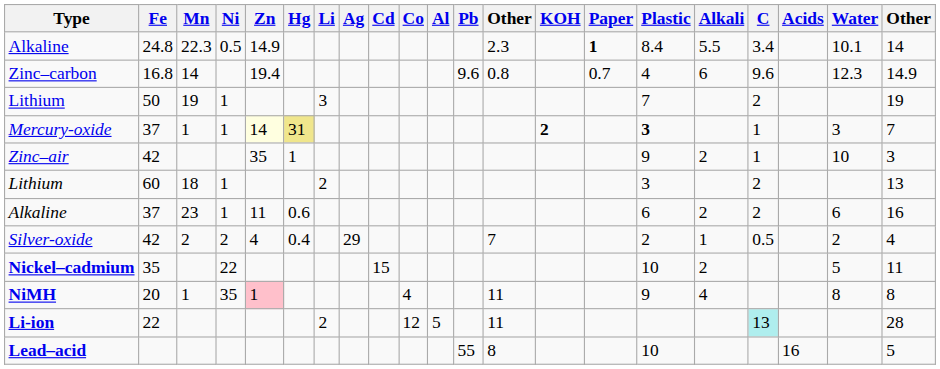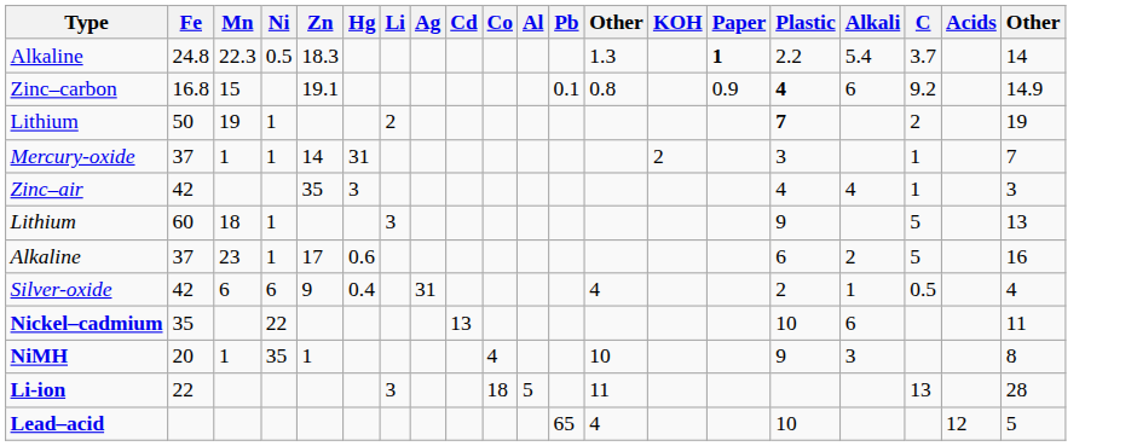 <table class="wikitable">
 <tr>
 <th>Type</th>
 <th><a href='#'>Fe</a></th>
 <th><a href='#'>Mn</a></th>
 <th><a href='#'>Ni</a></th>
 <th><a href='#'>Zn</a></th>
 <th><a href='#'>Hg</a></th>
 <th><a href='#'>Li</a></th>
 <th><a href='#'>Ag</a></th>
 <th><a href='#'>Cd</a></th>
 <th><a href='#'>Co</a></th>
 <th><a href='#'>Al</a></th>
 <th><a href='#'>Pb</a></th>
 <th>Other</th>
 <th><a href='#'>KOH</a></th>
 <th><a href='#'>Paper</a></th>
 <th><a href='#'>Plastic</a></th>
 <th><a href='#'>Alkali</a></th>
 <th><a href='#'>C</a></th>
 <th><a href='#'>Acids</a></th>
-<th><a href='#'>Water</a></th>
 <th>Other</th>
 </tr>
 <tr>
 <td><a href='#'>Alkaline</a></td>
 <td>24.8</td>
 <td>22.3</td>
 <td>0.5</td>
-<td>14.9</td>
+<td>18.3</td>
 <td></td>
 <td></td>
 <td></td>
 <td></td>
 <td></td>
 <td></td>
 <td></td>
-<td>2.3</td>
+<td>1.3</td>
 <td></td>
 <td><strong>1</strong></td>
-<td>8.4</td>
-<td>5.5</td>
-<td>3.4</td>
+<td>2.2</td>
+<td>5.4</td>
+<td>3.7</td>
 <td></td>
-<td>10.1</td>
 <td>14</td>
 </tr>
 <tr>
 <td><a href='#'>Zinc–carbon</a></td>
 <td>16.8</td>
-<td>14</td>
+<td>15</td>
 <td></td>
-<td>19.4</td>
+<td>19.1</td>
 <td></td>
 <td></td>
 <td></td>
 <td></td>
 <td></td>
 <td></td>
-<td>9.6</td>
+<td>0.1</td>
 <td>0.8</td>
 <td></td>
-<td>0.7</td>
-<td>4</td>
+<td>0.9</td>
+<td><strong>4</strong></td>
 <td>6</td>
-<td>9.6</td>
+<td>9.2</td>
 <td></td>
-<td>12.3</td>
 <td>14.9</td>
 </tr>
 <tr>
 <td><a href='#'>Lithium</a></td>
 <td>50</td>
 <td>19</td>
+<td>1</td>
+<td></td>
+<td></td>
+<td>2</td>
+<td></td>
+<td></td>
+<td></td>
+<td></td>
+<td></td>
+<td></td>
+<td></td>
+<td></td>
+<td><strong>7</strong></td>
+<td></td>
+<td>2</td>
+<td></td>
+<td>19</td>
+</tr>
+<tr>
+<td><em><a href='#'>Mercury-oxide</a></em></td>
+<td>37</td>
+<td>1</td>
+<td>1</td>
+<td>14</td>
+<td>31</td>
+<td></td>
+<td></td>
+<td></td>
+<td></td>
+<td></td>
+<td></td>
+<td></td>
+<td>2</td>
+<td></td>
+<td>3</td>
+<td></td>
+<td>1</td>
+<td></td>
+<td>7</td>
+</tr>
+<tr>
+<td><em><a href='#'>Zinc–air</a></em></td>
+<td>42</td>
+<td></td>
+<td></td>
+<td>35</td>
+<td>3</td>
+<td></td>
+<td></td>
+<td></td>
+<td></td>
+<td></td>
+<td></td>
+<td></td>
+<td></td>
+<td></td>
+<td>4</td>
+<td>4</td>
+<td>1</td>
+<td></td>
+<td>3</td>
+</tr>
+<tr>
+<td><em>Lithium</em></td>
+<td>60</td>
+<td>18</td>
 <td>1</td>
 <td></td>
 <td></td>
 <td>3</td>
 <td></td>
 <td></td>
 <td></td>
 <td></td>
 <td></td>
 <td></td>
 <td></td>
 <td></td>
-<td>7</td>
+<td>9</td>
 <td></td>
-<td>2</td>
-<td></td>
-<td></td>
-<td>19</td>
-</tr>
-<tr>
-<td><em><a href='#'>Mercury-oxide</a></em></td>
-<td>37</td>
-<td>1</td>
-<td>1</td>
-<td style="background: lightyellow;">14</td>
-<td style="background: khaki;">31</td>
-<td></td>
-<td></td>
-<td></td>
-<td></td>
-<td></td>
-<td></td>
-<td></td>
-<td><strong>2</strong></td>
-<td></td>
-<td><strong>3</strong></td>
-<td></td>
-<td>1</td>
-<td></td>
-<td>3</td>
-<td>7</td>
-</tr>
-<tr>
-<td><em><a href='#'>Zinc–air</a></em></td>
-<td>42</td>
-<td></td>
-<td></td>
-<td>35</td>
-<td>1</td>
-<td></td>
-<td></td>
-<td></td>
-<td></td>
-<td></td>
-<td></td>
-<td></td>
-<td></td>
-<td></td>
-<td>9</td>
-<td>2</td>
-<td>1</td>
-<td></td>
-<td>10</td>
-<td>3</td>
-</tr>
-<tr>
-<td><em>Lithium</em></td>
-<td>60</td>
-<td>18</td>
-<td>1</td>
-<td></td>
-<td></td>
-<td>2</td>
-<td></td>
-<td></td>
-<td></td>
-<td></td>
-<td></td>
-<td></td>
-<td></td>
-<td></td>
-<td>3</td>
-<td></td>
-<td>2</td>
-<td></td>
+<td>5</td>
 <td></td>
 <td>13</td>
 </tr>
 <tr>
 <td><em>Alkaline</em></td>
 <td>37</td>
 <td>23</td>
 <td>1</td>
-<td>11</td>
+<td>17</td>
 <td>0.6</td>
 <td></td>
 <td></td>
 <td></td>
 <td></td>
 <td></td>
 <td></td>
 <td></td>
 <td></td>
 <td></td>
 <td>6</td>
 <td>2</td>
-<td>2</td>
+<td>5</td>
 <td></td>
-<td>6</td>
 <td>16</td>
 </tr>
 <tr>
 <td><em><a href='#'>Silver-oxide</a></em></td>
 <td>42</td>
-<td>2</td>
-<td>2</td>
-<td>4</td>
+<td>6</td>
+<td>6</td>
+<td>9</td>
 <td>0.4</td>
 <td></td>
-<td>29</td>
+<td>31</td>
 <td></td>
 <td></td>
 <td></td>
 <td></td>
-<td>7</td>
+<td>4</td>
 <td></td>
 <td></td>
 <td>2</td>
 <td>1</td>
 <td>0.5</td>
 <td></td>
-<td>2</td>
 <td>4</td>
 </tr>
 <tr>
 <td><strong><a href='#'>Nickel–cadmium</a></strong></td>
 <td>35</td>
 <td></td>
 <td>22</td>
 <td></td>
 <td></td>
 <td></td>
 <td></td>
-<td>15</td>
+<td>13</td>
 <td></td>
 <td></td>
 <td></td>
 <td></td>
 <td></td>
 <td></td>
 <td>10</td>
-<td>2</td>
+<td>6</td>
 <td></td>
 <td></td>
-<td>5</td>
 <td>11</td>
 </tr>
 <tr>
 <td><strong><a href='#'>NiMH</a></strong></td>
 <td>20</td>
 <td>1</td>
 <td>35</td>
-<td style="background: pink;">1</td>
+<td>1</td>
 <td></td>
 <td></td>
 <td></td>
 <td></td>
 <td>4</td>
 <td></td>
 <td></td>
-<td>11</td>
+<td>10</td>
 <td></td>
 <td></td>
 <td>9</td>
-<td>4</td>
+<td>3</td>
 <td></td>
 <td></td>
-<td>8</td>
 <td>8</td>
 </tr>
 <tr>
 <td><strong><a href='#'>Li-ion</a></strong></td>
 <td>22</td>
 <td></td>
 <td></td>
 <td></td>
 <td></td>
-<td>2</td>
+<td>3</td>
 <td></td>
 <td></td>
-<td>12</td>
+<td>18</td>
 <td>5</td>
 <td></td>
 <td>11</td>
 <td></td>
 <td></td>
 <td></td>
 <td></td>
-<td style="background: paleturquoise;">13</td>
-<td></td>
+<td>13</td>
 <td></td>
 <td>28</td>
 </tr>
 <tr>
 <td><strong><a href='#'>Lead–acid</a></strong></td>
 <td></td>
 <td></td>
 <td></td>
 <td></td>
 <td></td>
 <td></td>
 <td></td>
 <td></td>
 <td></td>
 <td></td>
-<td>55</td>
-<td>8</td>
+<td>65</td>
+<td>4</td>
 <td></td>
 <td></td>
 <td>10</td>
 <td></td>
 <td></td>
-<td>16</td>
-<td></td>
+<td>12</td>
 <td>5</td>
 </tr>
 </table>
